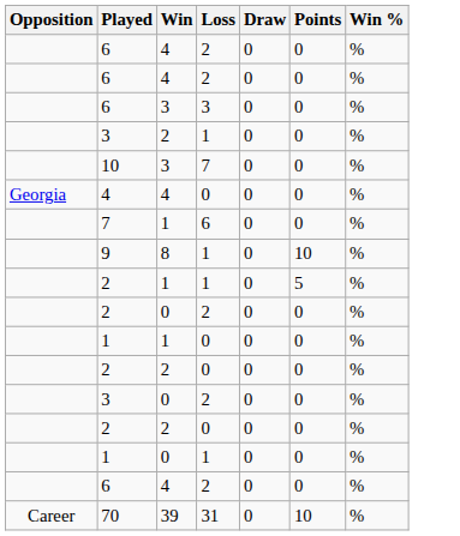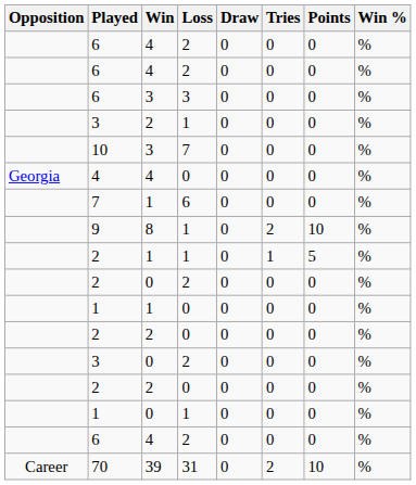 <table class="wikitable sortable" style="font-size: 95%">
 <tr>
 <th>Opposition</th>
 <th>Played</th>
 <th>Win</th>
 <th>Loss</th>
 <th>Draw</th>
+<th>Tries</th>
 <th>Points</th>
 <th>Win %</th>
 </tr>
 <tr>
 <td style="text-align:left;"></td>
 <td>6</td>
 <td>4</td>
 <td>2</td>
+<td>0</td>
 <td>0</td>
 <td>0</td>
 <td>%</td>
 </tr>
 <tr>
 <td style="text-align:left;"></td>
 <td>6</td>
 <td>4</td>
 <td>2</td>
 <td>0</td>
 <td>0</td>
+<td>0</td>
 <td>%</td>
 </tr>
 <tr>
 <td style="text-align:left;"></td>
 <td>6</td>
 <td>3</td>
 <td>3</td>
+<td>0</td>
 <td>0</td>
 <td>0</td>
 <td>%</td>
 </tr>
 <tr>
 <td style="text-align:left;"></td>
 <td>3</td>
 <td>2</td>
 <td>1</td>
 <td>0</td>
 <td>0</td>
+<td>0</td>
 <td>%</td>
 </tr>
 <tr>
 <td style="text-align:left;"></td>
 <td>10</td>
 <td>3</td>
 <td>7</td>
 <td>0</td>
 <td>0</td>
+<td>0</td>
 <td>%</td>
 </tr>
 <tr>
 <td style="text-align:left;"><a href='#'>Georgia</a></td>
 <td>4</td>
 <td>4</td>
+<td>0</td>
 <td>0</td>
 <td>0</td>
 <td>0</td>
 <td>%</td>
 </tr>
 <tr>
 <td style="text-align:left;"></td>
 <td>7</td>
 <td>1</td>
 <td>6</td>
 <td>0</td>
 <td>0</td>
+<td>0</td>
 <td>%</td>
 </tr>
 <tr>
 <td style="text-align:left;"></td>
 <td>9</td>
 <td>8</td>
 <td>1</td>
 <td>0</td>
+<td>2</td>
 <td>10</td>
 <td>%</td>
 </tr>
 <tr>
 <td style="text-align:left;"></td>
 <td>2</td>
 <td>1</td>
 <td>1</td>
 <td>0</td>
+<td>1</td>
 <td>5</td>
 <td>%</td>
 </tr>
 <tr>
 <td style="text-align:left;"></td>
 <td>2</td>
 <td>0</td>
 <td>2</td>
 <td>0</td>
 <td>0</td>
+<td>0</td>
 <td>%</td>
 </tr>
 <tr>
 <td style="text-align:left;"></td>
 <td>1</td>
 <td>1</td>
+<td>0</td>
 <td>0</td>
 <td>0</td>
 <td>0</td>
 <td>%</td>
 </tr>
 <tr>
 <td style="text-align:left;"></td>
 <td>2</td>
 <td>2</td>
 <td>0</td>
 <td>0</td>
 <td>0</td>
+<td>0</td>
 <td>%</td>
 </tr>
 <tr>
 <td style="text-align:left;"></td>
 <td>3</td>
 <td>0</td>
 <td>2</td>
 <td>0</td>
 <td>0</td>
+<td>0</td>
 <td>%</td>
 </tr>
 <tr>
 <td style="text-align:left;"></td>
 <td>2</td>
 <td>2</td>
+<td>0</td>
 <td>0</td>
 <td>0</td>
 <td>0</td>
 <td>%</td>
 </tr>
 <tr>
 <td style="text-align:left;"></td>
 <td>1</td>
 <td>0</td>
 <td>1</td>
 <td>0</td>
 <td>0</td>
+<td>0</td>
 <td>%</td>
 </tr>
 <tr>
 <td style="text-align:left;"></td>
 <td>6</td>
 <td>4</td>
 <td>2</td>
+<td>0</td>
 <td>0</td>
 <td>0</td>
 <td>%</td>
 </tr>
 <tr class="sortbottom">
 <td style="text-align:center;">Career</td>
 <td>70</td>
 <td>39</td>
 <td>31</td>
 <td>0</td>
+<td>2</td>
 <td>10</td>
 <td>%</td>
 </tr>
 </table>
